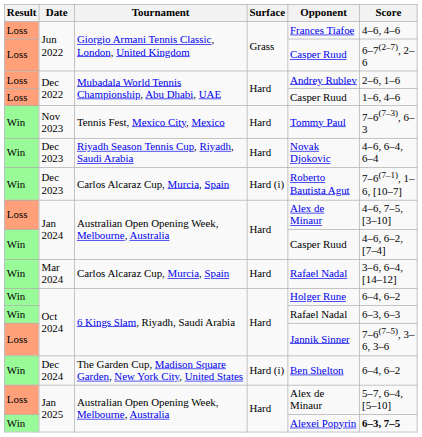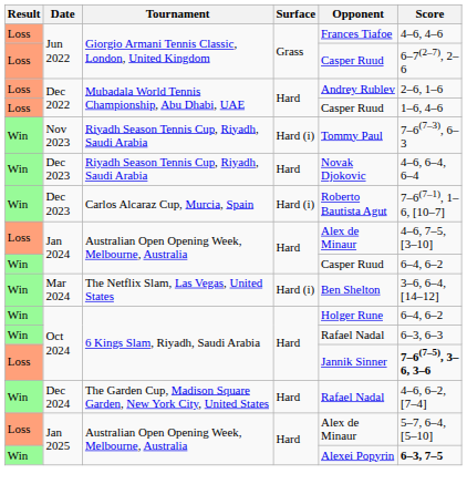 <table class="sortable wikitable">
 <tr>
 <th>Result</th>
 <th>Date</th>
 <th>Tournament</th>
 <th>Surface</th>
 <th>Opponent</th>
 <th>Score</th>
 </tr>
 <tr>
 <td bgcolor=FFA07A>Loss</td>
 <td rowspan="2">Jun 2022</td>
 <td rowspan="2"><a href='#'>Giorgio Armani Tennis Classic</a>, <a href='#'>London</a>, <a href='#'>United Kingdom</a></td>
 <td rowspan="2">Grass</td>
 <td> <a href='#'>Frances Tiafoe</a></td>
 <td>4–6, 4–6</td>
 </tr>
 <tr>
 <td bgcolor=FFA07A>Loss</td>
 <td> <a href='#'>Casper Ruud</a></td>
 <td>6–7<sup>(2–7)</sup>, 2–6</td>
 </tr>
 <tr>
 <td bgcolor=FFA07A>Loss</td>
 <td rowspan="2">Dec 2022</td>
 <td rowspan="2"><a href='#'>Mubadala World Tennis Championship</a>, <a href='#'>Abu Dhabi</a>, <a href='#'>UAE</a></td>
 <td rowspan="2">Hard</td>
 <td> <a href='#'>Andrey Rublev</a></td>
 <td>2–6, 1–6</td>
 </tr>
 <tr>
 <td bgcolor=FFA07A>Loss</td>
 <td> Casper Ruud</td>
 <td>1–6, 4–6</td>
 </tr>
 <tr>
 <td bgcolor=98FB98>Win</td>
 <td>Nov 2023</td>
-<td>Tennis Fest, <a href='#'>Mexico City</a>, <a href='#'>Mexico</a></td>
-<td>Hard</td>
+<td><a href='#'>Riyadh Season Tennis Cup</a>, <a href='#'>Riyadh</a>, <a href='#'>Saudi Arabia</a></td>
+<td>Hard (i)</td>
 <td> <a href='#'>Tommy Paul</a></td>
 <td>7–6<sup>(7–3)</sup>, 6–3</td>
 </tr>
 <tr>
 <td bgcolor=98FB98>Win</td>
 <td>Dec 2023</td>
 <td><a href='#'>Riyadh Season Tennis Cup</a>, <a href='#'>Riyadh</a>, <a href='#'>Saudi Arabia</a></td>
 <td>Hard</td>
 <td> <a href='#'>Novak Djokovic</a></td>
 <td>4–6, 6–4, 6–4</td>
 </tr>
 <tr>
 <td bgcolor=98FB98>Win</td>
 <td>Dec 2023</td>
 <td>Carlos Alcaraz Cup, <a href='#'>Murcia</a>, <a href='#'>Spain</a></td>
 <td>Hard (i)</td>
 <td> <a href='#'>Roberto Bautista Agut</a></td>
 <td>7–6<sup>(7–1)</sup>, 1–6, [10–7]</td>
 </tr>
 <tr>
 <td bgcolor=FFA07A>Loss</td>
 <td rowspan="2">Jan 2024</td>
 <td rowspan="2">Australian Open Opening Week, <a href='#'>Melbourne</a>, <a href='#'>Australia</a></td>
 <td rowspan="2">Hard</td>
 <td> <a href='#'>Alex de Minaur</a></td>
 <td>4–6, 7–5, [3–10]</td>
 </tr>
 <tr>
 <td bgcolor=98FB98>Win</td>
 <td> Casper Ruud</td>
-<td>4–6, 6–2, [7–4]</td>
+<td>6–4, 6–2</td>
 </tr>
 <tr>
 <td bgcolor=98FB98>Win</td>
 <td>Mar 2024</td>
-<td>Carlos Alcaraz Cup, <a href='#'>Murcia</a>, <a href='#'>Spain</a></td>
-<td>Hard</td>
-<td> <a href='#'>Rafael Nadal</a></td>
+<td>The Netflix Slam, <a href='#'>Las Vegas</a>, <a href='#'>United States</a></td>
+<td>Hard (i)</td>
+<td> <a href='#'>Ben Shelton</a></td>
 <td>3–6, 6–4, [14–12]</td>
 </tr>
 <tr>
 <td bgcolor=98fb98>Win</td>
 <td rowspan="3">Oct 2024</td>
 <td rowspan="3"><a href='#'>6 Kings Slam</a>, Riyadh, Saudi Arabia</td>
 <td rowspan="3">Hard</td>
 <td> <a href='#'>Holger Rune</a></td>
 <td>6–4, 6–2</td>
 </tr>
 <tr>
 <td bgcolor=98FB98>Win</td>
 <td> Rafael Nadal</td>
 <td>6–3, 6–3</td>
 </tr>
 <tr>
 <td bgcolor=FFA07A>Loss</td>
 <td> <a href='#'>Jannik Sinner</a></td>
-<td>7–6<sup>(7–5)</sup>, 3–6, 3–6</td>
+<td><strong>7–6<sup>(7–5)</sup>, 3–6, 3–6</strong></td>
 </tr>
 <tr>
 <td bgcolor=98FB98>Win</td>
 <td>Dec 2024</td>
 <td>The Garden Cup, <a href='#'>Madison Square Garden</a>, <a href='#'>New York City</a>, <a href='#'>United States</a></td>
-<td>Hard (i)</td>
-<td> <a href='#'>Ben Shelton</a></td>
-<td>6–4, 6–2</td>
+<td>Hard</td>
+<td> <a href='#'>Rafael Nadal</a></td>
+<td>4–6, 6–2, [7–4]</td>
 </tr>
 <tr>
 <td bgcolor=FFA07A>Loss</td>
 <td rowspan="2">Jan 2025</td>
 <td rowspan="2">Australian Open Opening Week, <a href='#'>Melbourne</a>, <a href='#'>Australia</a></td>
 <td rowspan="2">Hard</td>
 <td> Alex de Minaur</td>
 <td>5–7, 6–4, [5–10]</td>
 </tr>
 <tr>
 <td bgcolor=98FB98>Win</td>
 <td> <a href='#'>Alexei Popyrin</a></td>
 <td><strong>6–3, 7–5</strong></td>
 </tr>
 </table>
